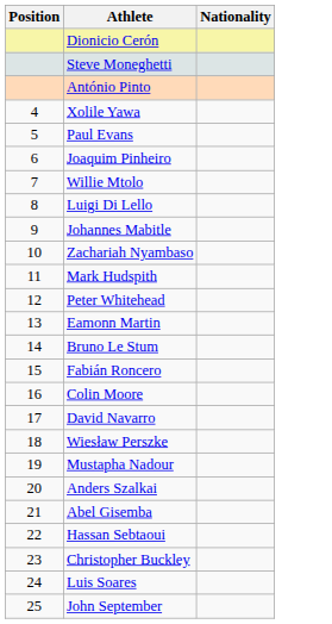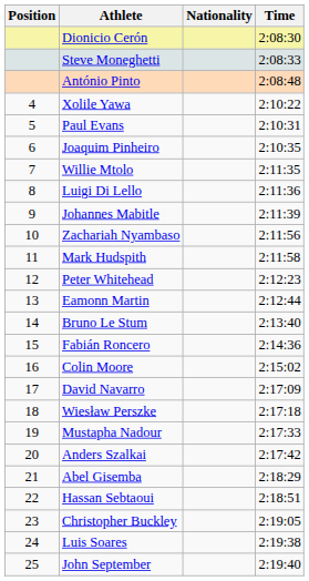 <table class="wikitable sortable">
 <tr>
 <th>Position</th>
 <th>Athlete</th>
 <th>Nationality</th>
+<th>Time</th>
 </tr>
 <tr bgcolor="#F7F6A8">
 <td align=center></td>
 <td><a href='#'>Dionicio Cerón</a></td>
 <td></td>
+<td>2:08:30</td>
 </tr>
 <tr bgcolor="#DCE5E5">
 <td align=center></td>
 <td><a href='#'>Steve Moneghetti</a></td>
 <td></td>
+<td>2:08:33</td>
 </tr>
 <tr bgcolor="#FFDAB9">
 <td align=center></td>
 <td><a href='#'>António Pinto</a></td>
 <td></td>
+<td>2:08:48</td>
 </tr>
 <tr>
 <td align=center>4</td>
 <td><a href='#'>Xolile Yawa</a></td>
 <td></td>
+<td>2:10:22</td>
 </tr>
 <tr>
 <td align=center>5</td>
 <td><a href='#'>Paul Evans</a></td>
 <td></td>
+<td>2:10:31</td>
 </tr>
 <tr>
 <td align=center>6</td>
 <td><a href='#'>Joaquim Pinheiro</a></td>
 <td></td>
+<td>2:10:35</td>
 </tr>
 <tr>
 <td align=center>7</td>
 <td><a href='#'>Willie Mtolo</a></td>
 <td></td>
+<td>2:11:35</td>
 </tr>
 <tr>
 <td align=center>8</td>
 <td><a href='#'>Luigi Di Lello</a></td>
 <td></td>
+<td>2:11:36</td>
 </tr>
 <tr>
 <td align=center>9</td>
 <td><a href='#'>Johannes Mabitle</a></td>
 <td></td>
+<td>2:11:39</td>
 </tr>
 <tr>
 <td align=center>10</td>
 <td><a href='#'>Zachariah Nyambaso</a></td>
 <td></td>
+<td>2:11:56</td>
 </tr>
 <tr>
 <td align=center>11</td>
 <td><a href='#'>Mark Hudspith</a></td>
 <td></td>
+<td>2:11:58</td>
 </tr>
 <tr>
 <td align=center>12</td>
 <td><a href='#'>Peter Whitehead</a></td>
 <td></td>
+<td>2:12:23</td>
 </tr>
 <tr>
 <td align=center>13</td>
 <td><a href='#'>Eamonn Martin</a></td>
 <td></td>
+<td>2:12:44</td>
 </tr>
 <tr>
 <td align=center>14</td>
 <td><a href='#'>Bruno Le Stum</a></td>
 <td></td>
+<td>2:13:40</td>
 </tr>
 <tr>
 <td align=center>15</td>
 <td><a href='#'>Fabián Roncero</a></td>
 <td></td>
+<td>2:14:36</td>
 </tr>
 <tr>
 <td align=center>16</td>
 <td><a href='#'>Colin Moore</a></td>
 <td></td>
+<td>2:15:02</td>
 </tr>
 <tr>
 <td align=center>17</td>
 <td><a href='#'>David Navarro</a></td>
 <td></td>
+<td>2:17:09</td>
 </tr>
 <tr>
 <td align=center>18</td>
 <td><a href='#'>Wiesław Perszke</a></td>
 <td></td>
+<td>2:17:18</td>
 </tr>
 <tr>
 <td align=center>19</td>
 <td><a href='#'>Mustapha Nadour</a></td>
 <td></td>
+<td>2:17:33</td>
 </tr>
 <tr>
 <td align=center>20</td>
 <td><a href='#'>Anders Szalkai</a></td>
 <td></td>
+<td>2:17:42</td>
 </tr>
 <tr>
 <td align=center>21</td>
 <td><a href='#'>Abel Gisemba</a></td>
 <td></td>
+<td>2:18:29</td>
 </tr>
 <tr>
 <td align=center>22</td>
 <td><a href='#'>Hassan Sebtaoui</a></td>
 <td></td>
+<td>2:18:51</td>
 </tr>
 <tr>
 <td align=center>23</td>
 <td><a href='#'>Christopher Buckley</a></td>
 <td></td>
+<td>2:19:05</td>
 </tr>
 <tr>
 <td align=center>24</td>
 <td><a href='#'>Luis Soares</a></td>
 <td></td>
+<td>2:19:38</td>
 </tr>
 <tr>
 <td align=center>25</td>
 <td><a href='#'>John September</a></td>
 <td></td>
+<td>2:19:40</td>
 </tr>
 </table>
